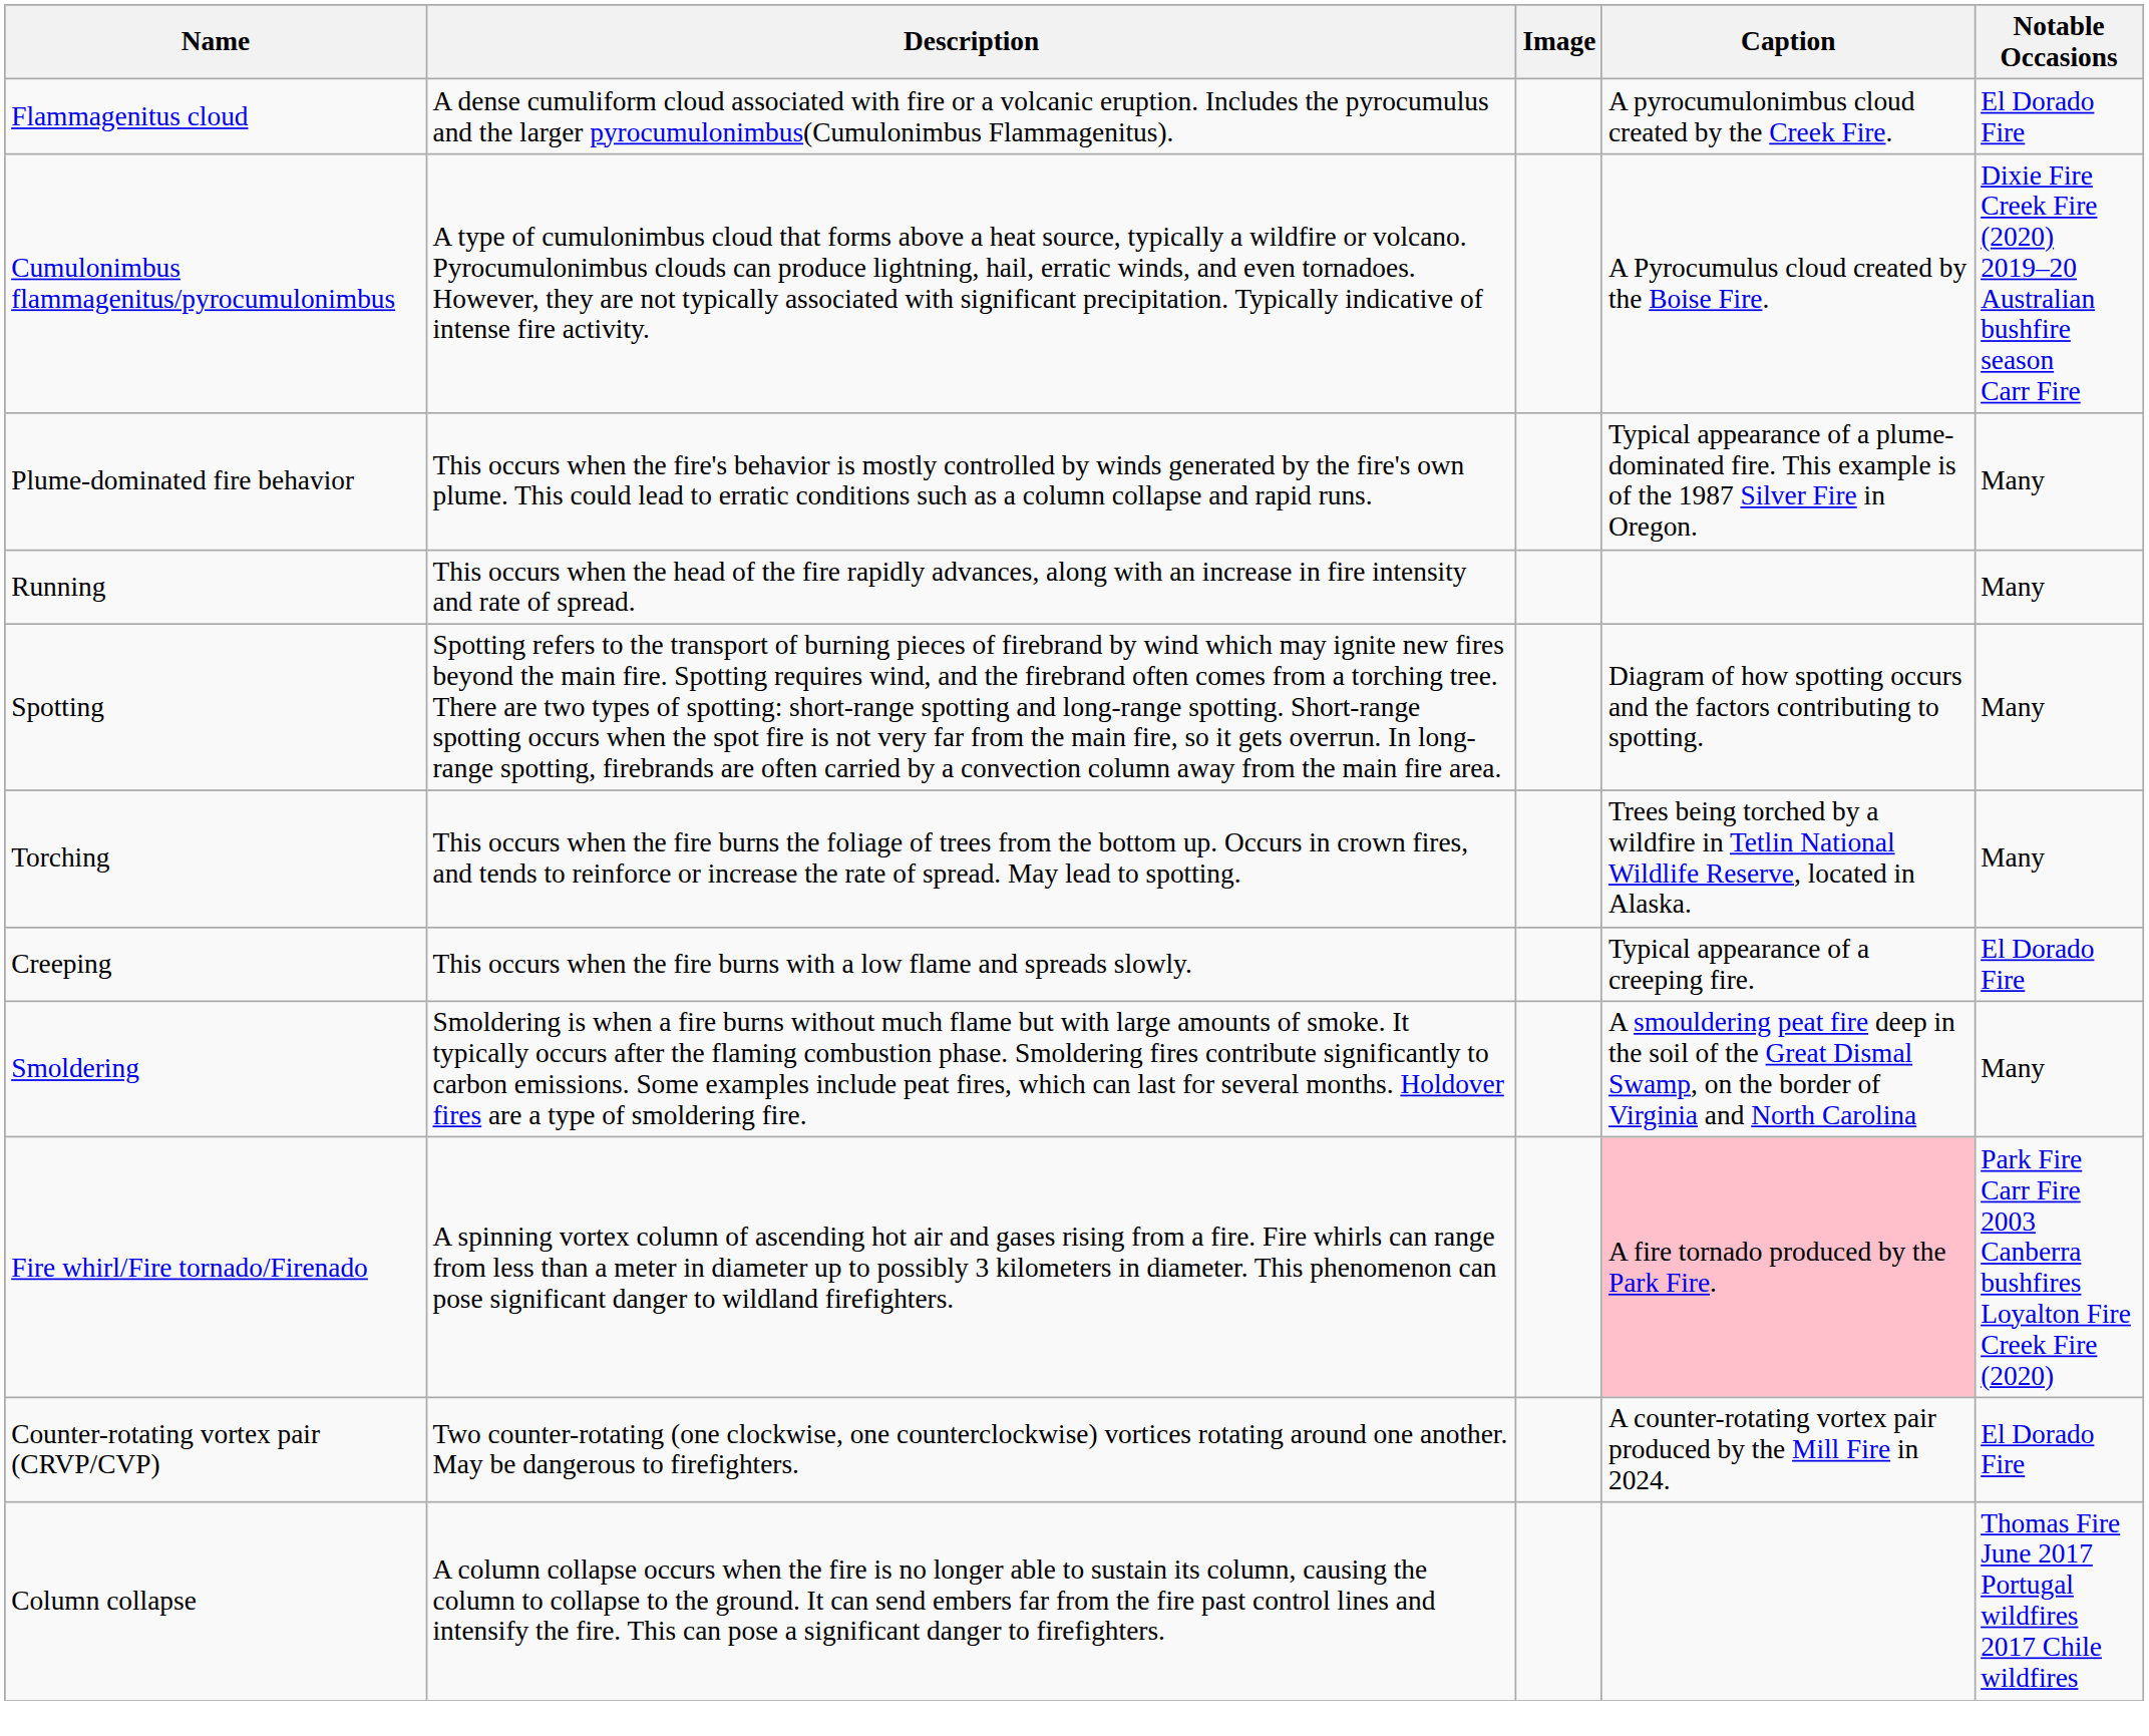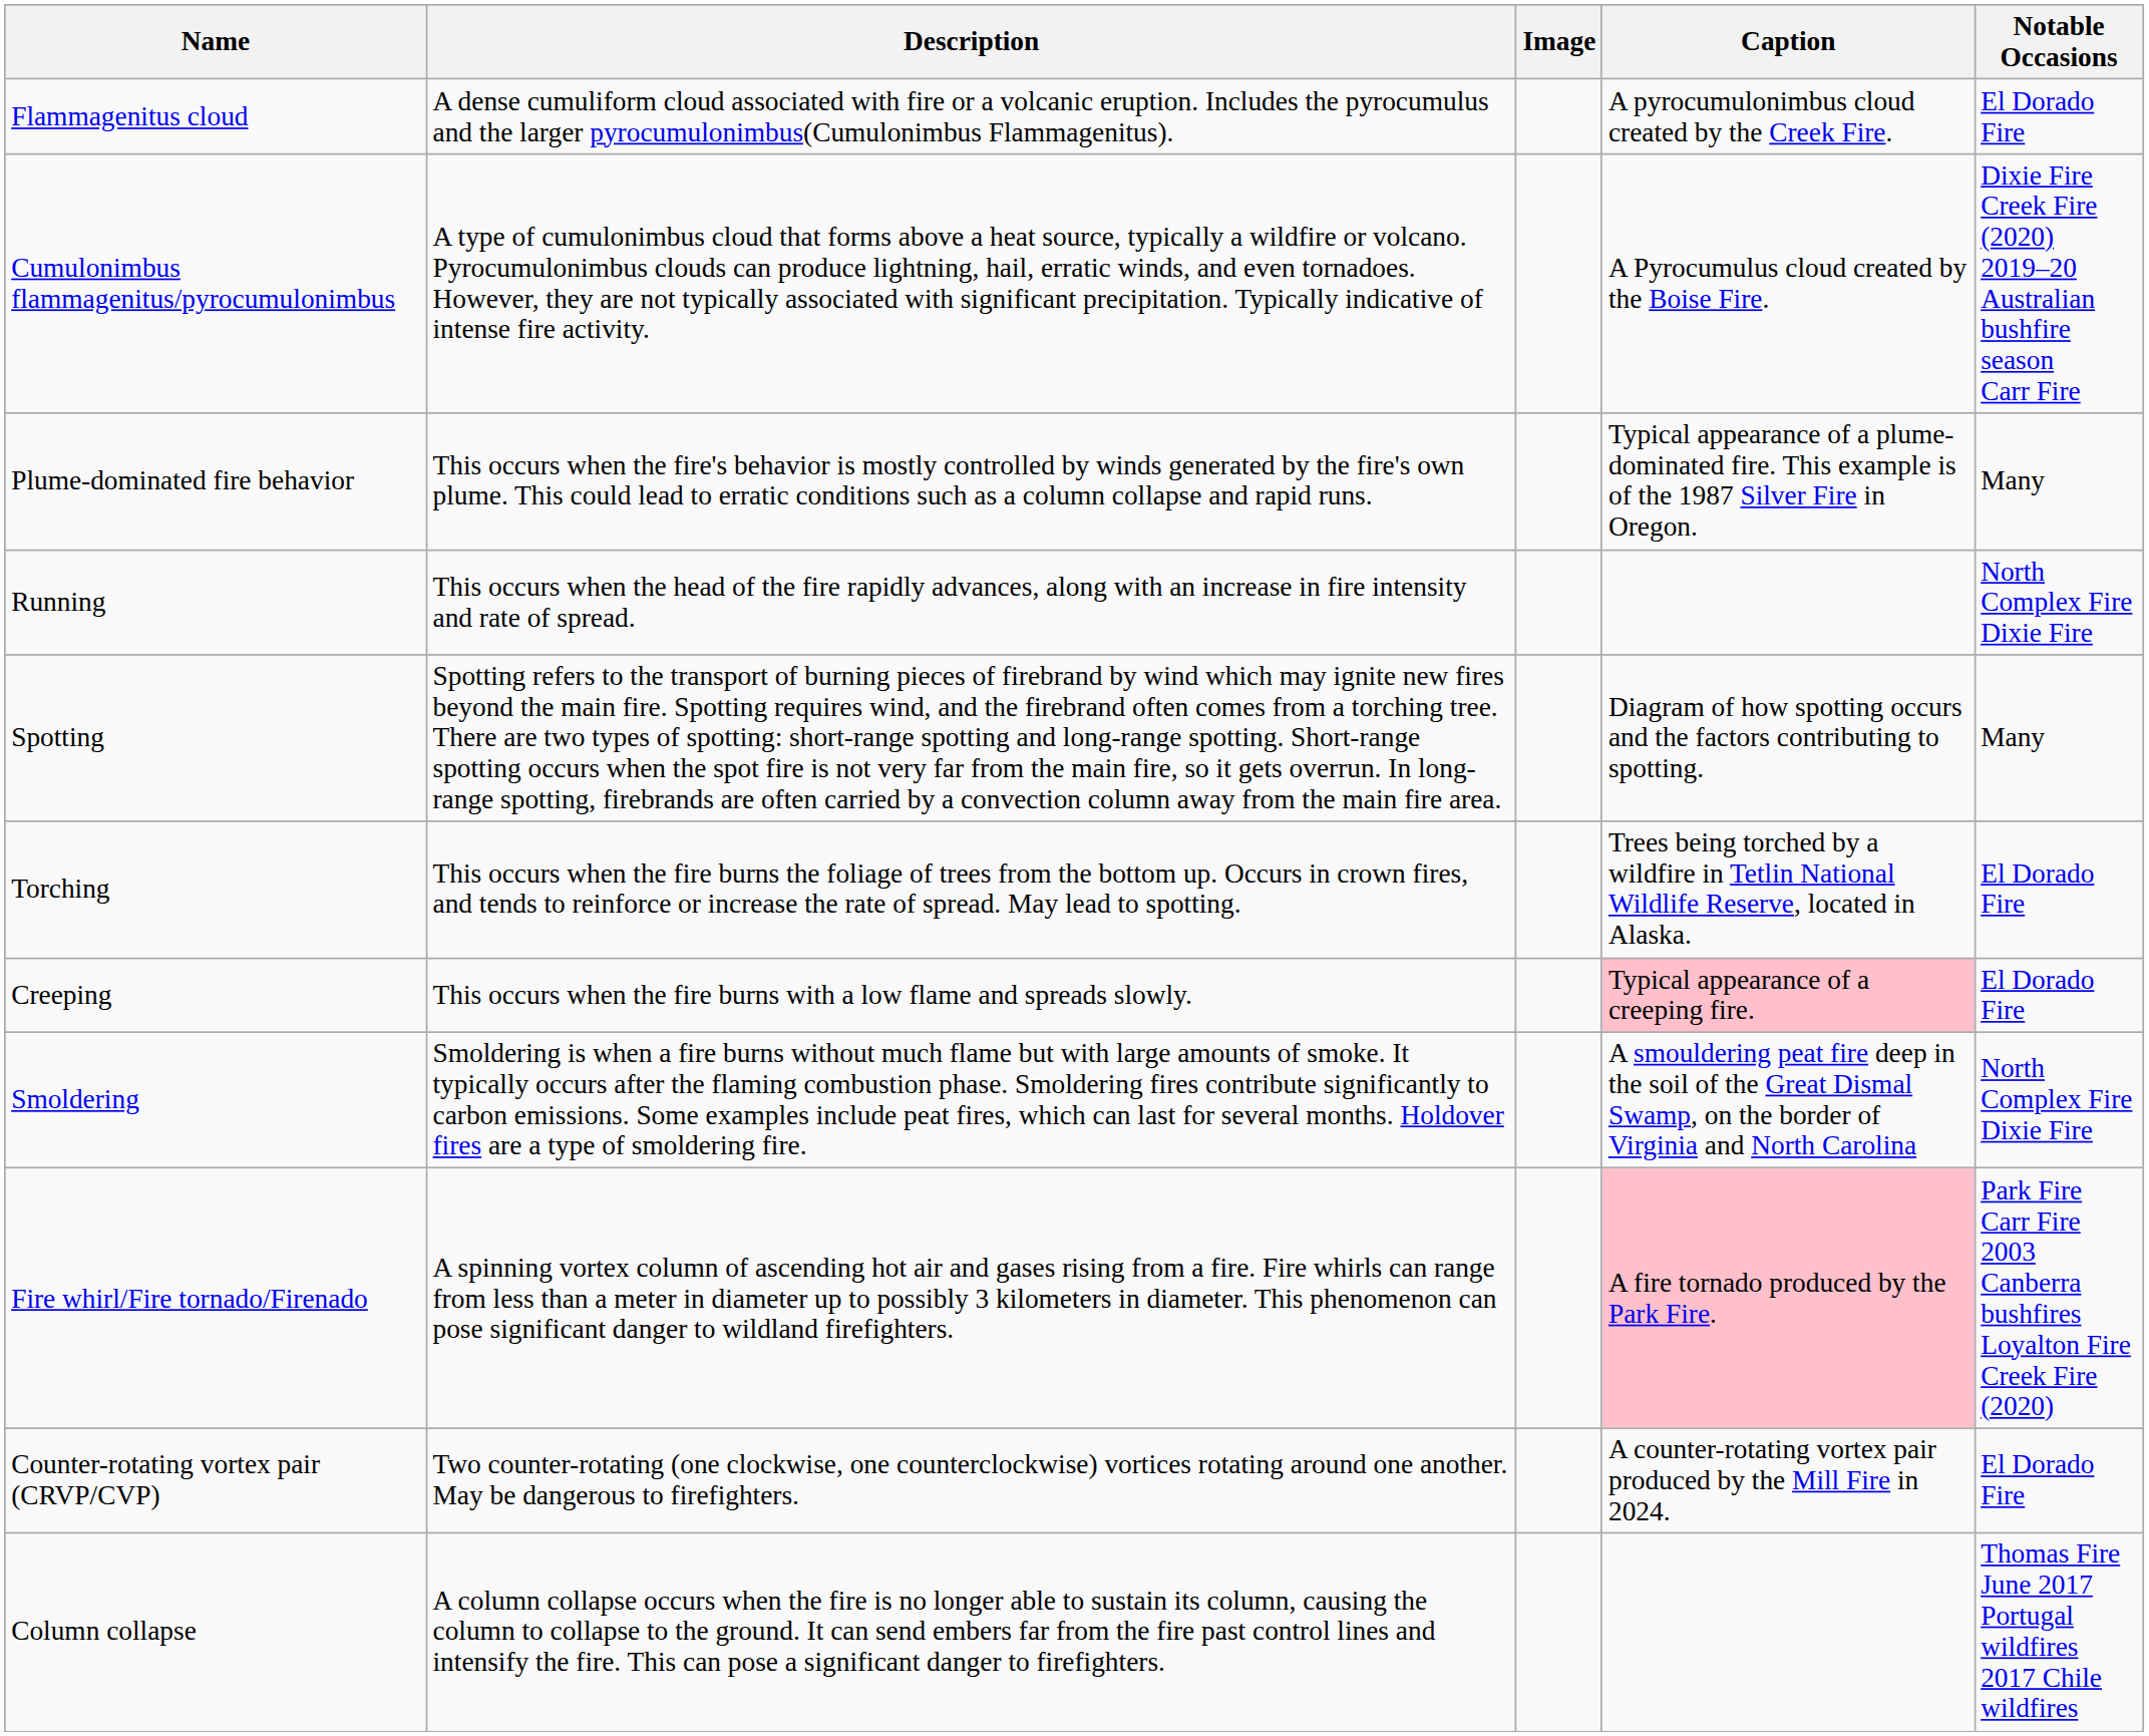 <table class="wikitable">
 <tr>
 <th>Name</th>
 <th>Description</th>
 <th>Image</th>
 <th>Caption</th>
 <th>Notable Occasions</th>
 </tr>
 <tr>
 <td><a href='#'>Flammagenitus cloud</a></td>
 <td>A dense cumuliform cloud associated with fire or a volcanic eruption. Includes the pyrocumulus and the larger <a href='#'>pyrocumulonimbus</a>(Cumulonimbus Flammagenitus).</td>
 <td></td>
 <td>A pyrocumulonimbus cloud created by the <a href='#'>Creek Fire</a>.</td>
 <td><a href='#'>El Dorado Fire</a></td>
 </tr>
 <tr>
 <td><a href='#'>Cumulonimbus flammagenitus/pyrocumulonimbus</a></td>
 <td>A type of cumulonimbus cloud that forms above a heat source, typically a wildfire or volcano. Pyrocumulonimbus clouds can produce lightning, hail, erratic winds, and even tornadoes. However, they are not typically associated with significant precipitation. Typically indicative of intense fire activity.</td>
 <td></td>
 <td>A Pyrocumulus cloud created by the <a href='#'>Boise Fire</a>.</td>
 <td><a href='#'>Dixie Fire</a><br><a href='#'>Creek Fire (2020)</a><br><a href='#'>2019–20 Australian bushfire season</a><br><a href='#'>Carr Fire</a></td>
 </tr>
 <tr>
 <td>Plume-dominated fire behavior</td>
 <td>This occurs when the fire's behavior is mostly controlled by winds generated by the fire's own plume. This could lead to erratic conditions such as a column collapse and rapid runs.</td>
 <td></td>
 <td>Typical appearance of a plume-dominated fire. This example is of the  1987 <a href='#'>Silver Fire</a> in Oregon.</td>
 <td>Many</td>
 </tr>
 <tr>
 <td>Running</td>
 <td>This occurs when the head of the fire rapidly advances, along with an increase in fire intensity and rate of spread.</td>
 <td></td>
 <td></td>
-<td>Many</td>
+<td><a href='#'>North Complex Fire</a><br><a href='#'>Dixie Fire</a></td>
 </tr>
 <tr>
 <td>Spotting</td>
 <td>Spotting refers to the transport of burning pieces of firebrand by wind which may ignite new fires beyond the main fire. Spotting requires wind, and the firebrand often comes from a torching tree. There are two types of spotting: short-range spotting and long-range spotting. Short-range spotting occurs when the spot fire is not very far from the main fire, so it gets overrun. In long-range spotting, firebrands are often carried by a convection column away from the main fire area.</td>
 <td></td>
 <td>Diagram of how spotting occurs and the factors contributing to spotting.</td>
 <td>Many</td>
 </tr>
 <tr>
 <td>Torching</td>
 <td>This occurs when the fire burns the foliage of trees from the bottom up. Occurs in crown fires, and tends to reinforce or increase the rate of spread. May lead to spotting.</td>
 <td></td>
 <td>Trees being torched by a wildfire in <a href='#'>Tetlin National Wildlife Reserve</a>, located in  Alaska.</td>
-<td>Many</td>
+<td><a href='#'>El Dorado Fire</a></td>
 </tr>
 <tr>
 <td>Creeping</td>
 <td>This occurs when the fire burns with a low flame and spreads slowly.</td>
 <td></td>
-<td>Typical appearance of a creeping fire.</td>
+<td style="background: pink;">Typical appearance of a creeping fire.</td>
 <td><a href='#'>El Dorado Fire</a></td>
 </tr>
 <tr>
 <td><a href='#'>Smoldering</a></td>
 <td>Smoldering is when a fire burns without much flame but with large amounts of smoke. It typically occurs after the flaming combustion phase.  Smoldering fires contribute significantly to carbon emissions. Some examples include peat fires, which can last for several months. <a href='#'>Holdover fires</a> are a type of smoldering fire.</td>
 <td></td>
 <td>A <a href='#'>smouldering</a> <a href='#'>peat fire</a> deep in the soil of the <a href='#'>Great Dismal Swamp</a>, on the border of <a href='#'>Virginia</a> and <a href='#'>North Carolina</a></td>
-<td>Many</td>
+<td><a href='#'>North Complex Fire</a><br><a href='#'>Dixie Fire</a></td>
 </tr>
 <tr>
 <td><a href='#'>Fire whirl/Fire tornado/Firenado</a></td>
 <td>A  spinning vortex column of ascending hot air and gases rising from a fire.  Fire whirls can range from less than a meter in diameter up to possibly 3 kilometers in diameter. This phenomenon can pose significant danger to wildland firefighters.</td>
 <td></td>
 <td style="background: pink;">A fire tornado produced by the <a href='#'>Park Fire</a>.</td>
 <td><a href='#'>Park Fire</a><br><a href='#'>Carr Fire</a><br><a href='#'>2003 Canberra bushfires</a><br><a href='#'>Loyalton Fire</a><br><a href='#'>Creek Fire (2020)</a></td>
 </tr>
 <tr>
 <td>Counter-rotating vortex pair (CRVP/CVP)</td>
 <td>Two counter-rotating (one clockwise, one counterclockwise) vortices rotating around one another. May be dangerous to firefighters.</td>
 <td></td>
 <td>A counter-rotating vortex pair produced by the <a href='#'>Mill Fire</a> in 2024.</td>
 <td><a href='#'>El Dorado Fire</a></td>
 </tr>
 <tr>
 <td>Column collapse</td>
 <td>A column collapse occurs when the fire is no longer able to sustain its column, causing the column to collapse to the ground. It can send embers far from the fire past control lines and intensify the fire. This can pose a significant danger to firefighters.</td>
 <td></td>
 <td></td>
 <td><a href='#'>Thomas Fire</a><br><a href='#'>June 2017 Portugal wildfires</a><br><a href='#'>2017 Chile wildfires</a></td>
 </tr>
 </table>
